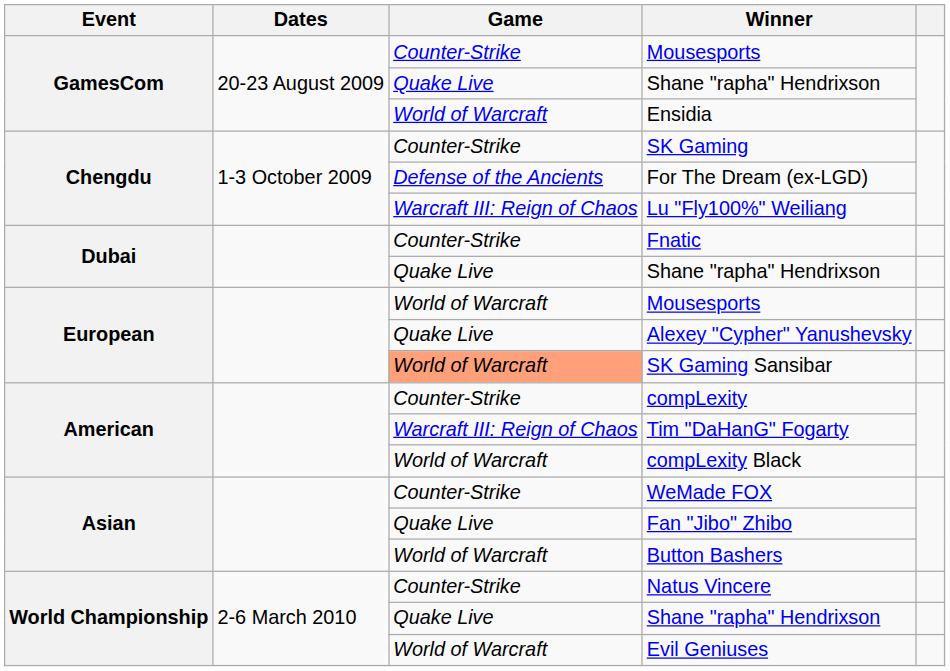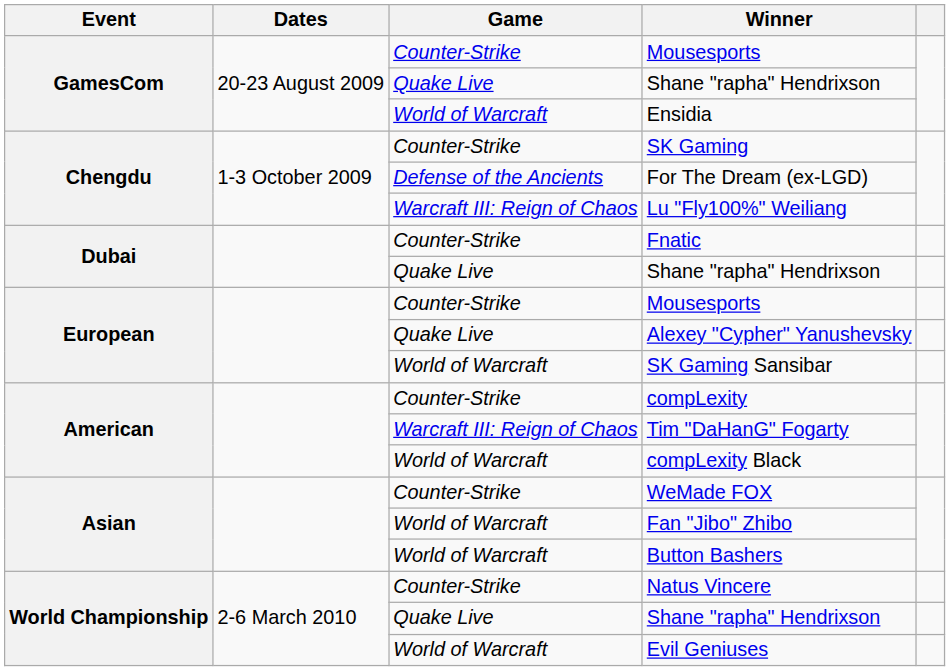 <table class="wikitable">
 <tr>
 <th style="border:1px solid #aaaaaa;">Event</th>
 <th>Dates</th>
 <th>Game</th>
 <th>Winner</th>
 <th style="width:1em;"></th>
 </tr>
 <tr>
 <th rowspan="3">GamesCom</th>
 <td rowspan="3">20-23 August 2009</td>
 <td><em><a href='#'>Counter-Strike</a></em></td>
 <td><a href='#'>Mousesports</a></td>
 <td rowspan="3"></td>
 </tr>
 <tr>
 <td><em><a href='#'>Quake Live</a></em></td>
 <td>Shane "rapha" Hendrixson</td>
 </tr>
 <tr>
 <td><em><a href='#'>World of Warcraft</a></em></td>
 <td>Ensidia</td>
 </tr>
 <tr>
 <th rowspan="3">Chengdu</th>
 <td rowspan="3">1-3 October 2009</td>
 <td><em>Counter-Strike</em></td>
 <td><a href='#'>SK Gaming</a></td>
 <td rowspan="3"></td>
 </tr>
 <tr>
 <td><em><a href='#'>Defense of the Ancients</a></em></td>
 <td>For The Dream (ex-LGD)</td>
 </tr>
 <tr>
 <td><em><a href='#'>Warcraft III: Reign of Chaos</a></em></td>
 <td><a href='#'>Lu "Fly100%" Weiliang</a></td>
 </tr>
 <tr>
 <th rowspan="2">Dubai</th>
 <td rowspan="2"></td>
 <td><em>Counter-Strike</em></td>
 <td><a href='#'>Fnatic</a></td>
 <td></td>
 </tr>
 <tr>
 <td><em>Quake Live</em></td>
 <td>Shane "rapha" Hendrixson</td>
 <td></td>
 </tr>
 <tr>
 <th rowspan="3">European</th>
 <td rowspan="3"></td>
-<td><em>World of Warcraft</em></td>
+<td><em>Counter-Strike</em></td>
 <td><a href='#'>Mousesports</a></td>
 <td></td>
 </tr>
 <tr>
 <td><em>Quake Live</em></td>
 <td><a href='#'>Alexey "Cypher" Yanushevsky</a></td>
 <td></td>
 </tr>
 <tr>
-<td style="background: lightsalmon;"><em>World of Warcraft</em></td>
+<td><em>World of Warcraft</em></td>
 <td><a href='#'>SK Gaming</a> Sansibar</td>
 <td></td>
 </tr>
 <tr>
 <th rowspan="3">American</th>
 <td rowspan="3"></td>
 <td><em>Counter-Strike</em></td>
 <td><a href='#'>compLexity</a></td>
 <td rowspan="3"></td>
 </tr>
 <tr>
 <td><em><a href='#'>Warcraft III: Reign of Chaos</a></em></td>
 <td><a href='#'>Tim "DaHanG" Fogarty</a></td>
 </tr>
 <tr>
 <td><em>World of Warcraft</em></td>
 <td><a href='#'>compLexity</a> Black</td>
 </tr>
 <tr>
 <th rowspan="3">Asian</th>
 <td rowspan="3"></td>
 <td><em>Counter-Strike</em></td>
 <td><a href='#'>WeMade FOX</a></td>
 <td rowspan="3"></td>
 </tr>
 <tr>
-<td><em>Quake Live</em></td>
+<td><em>World of Warcraft</em></td>
 <td><a href='#'>Fan "Jibo" Zhibo</a></td>
 </tr>
 <tr>
 <td><em>World of Warcraft</em></td>
 <td><a href='#'>Button Bashers</a></td>
 </tr>
 <tr>
 <th rowspan="3">World Championship</th>
 <td rowspan="3">2-6 March 2010</td>
 <td><em>Counter-Strike</em></td>
 <td><a href='#'>Natus Vincere</a></td>
 <td></td>
 </tr>
 <tr>
 <td><em>Quake Live</em></td>
 <td><a href='#'>Shane "rapha" Hendrixson</a></td>
 <td></td>
 </tr>
 <tr>
 <td><em>World of Warcraft</em></td>
 <td><a href='#'>Evil Geniuses</a></td>
 <td></td>
 </tr>
 </table>
